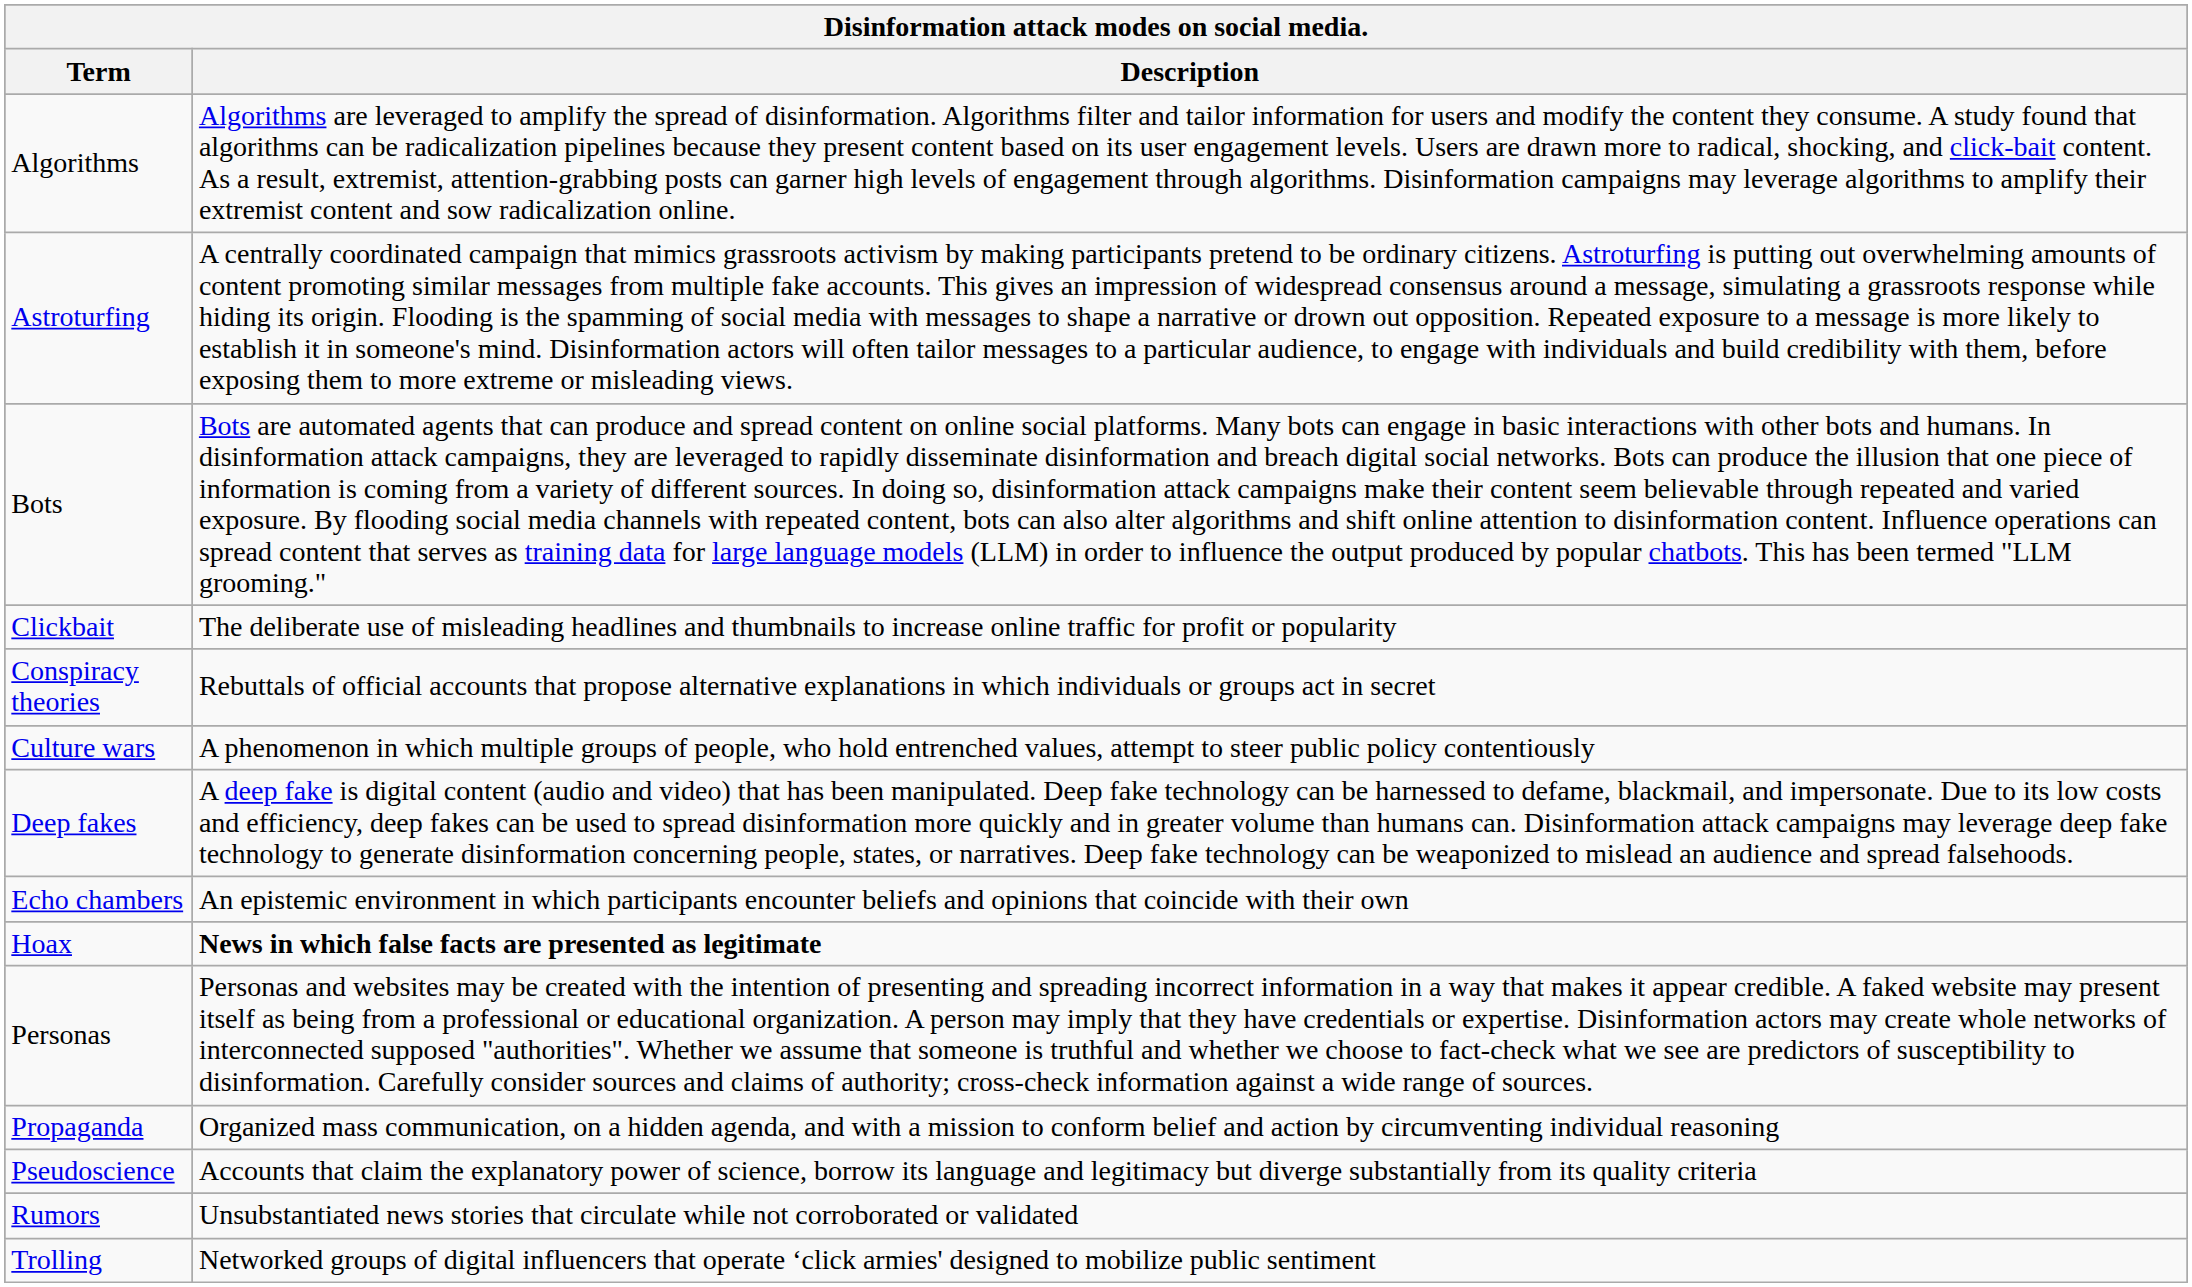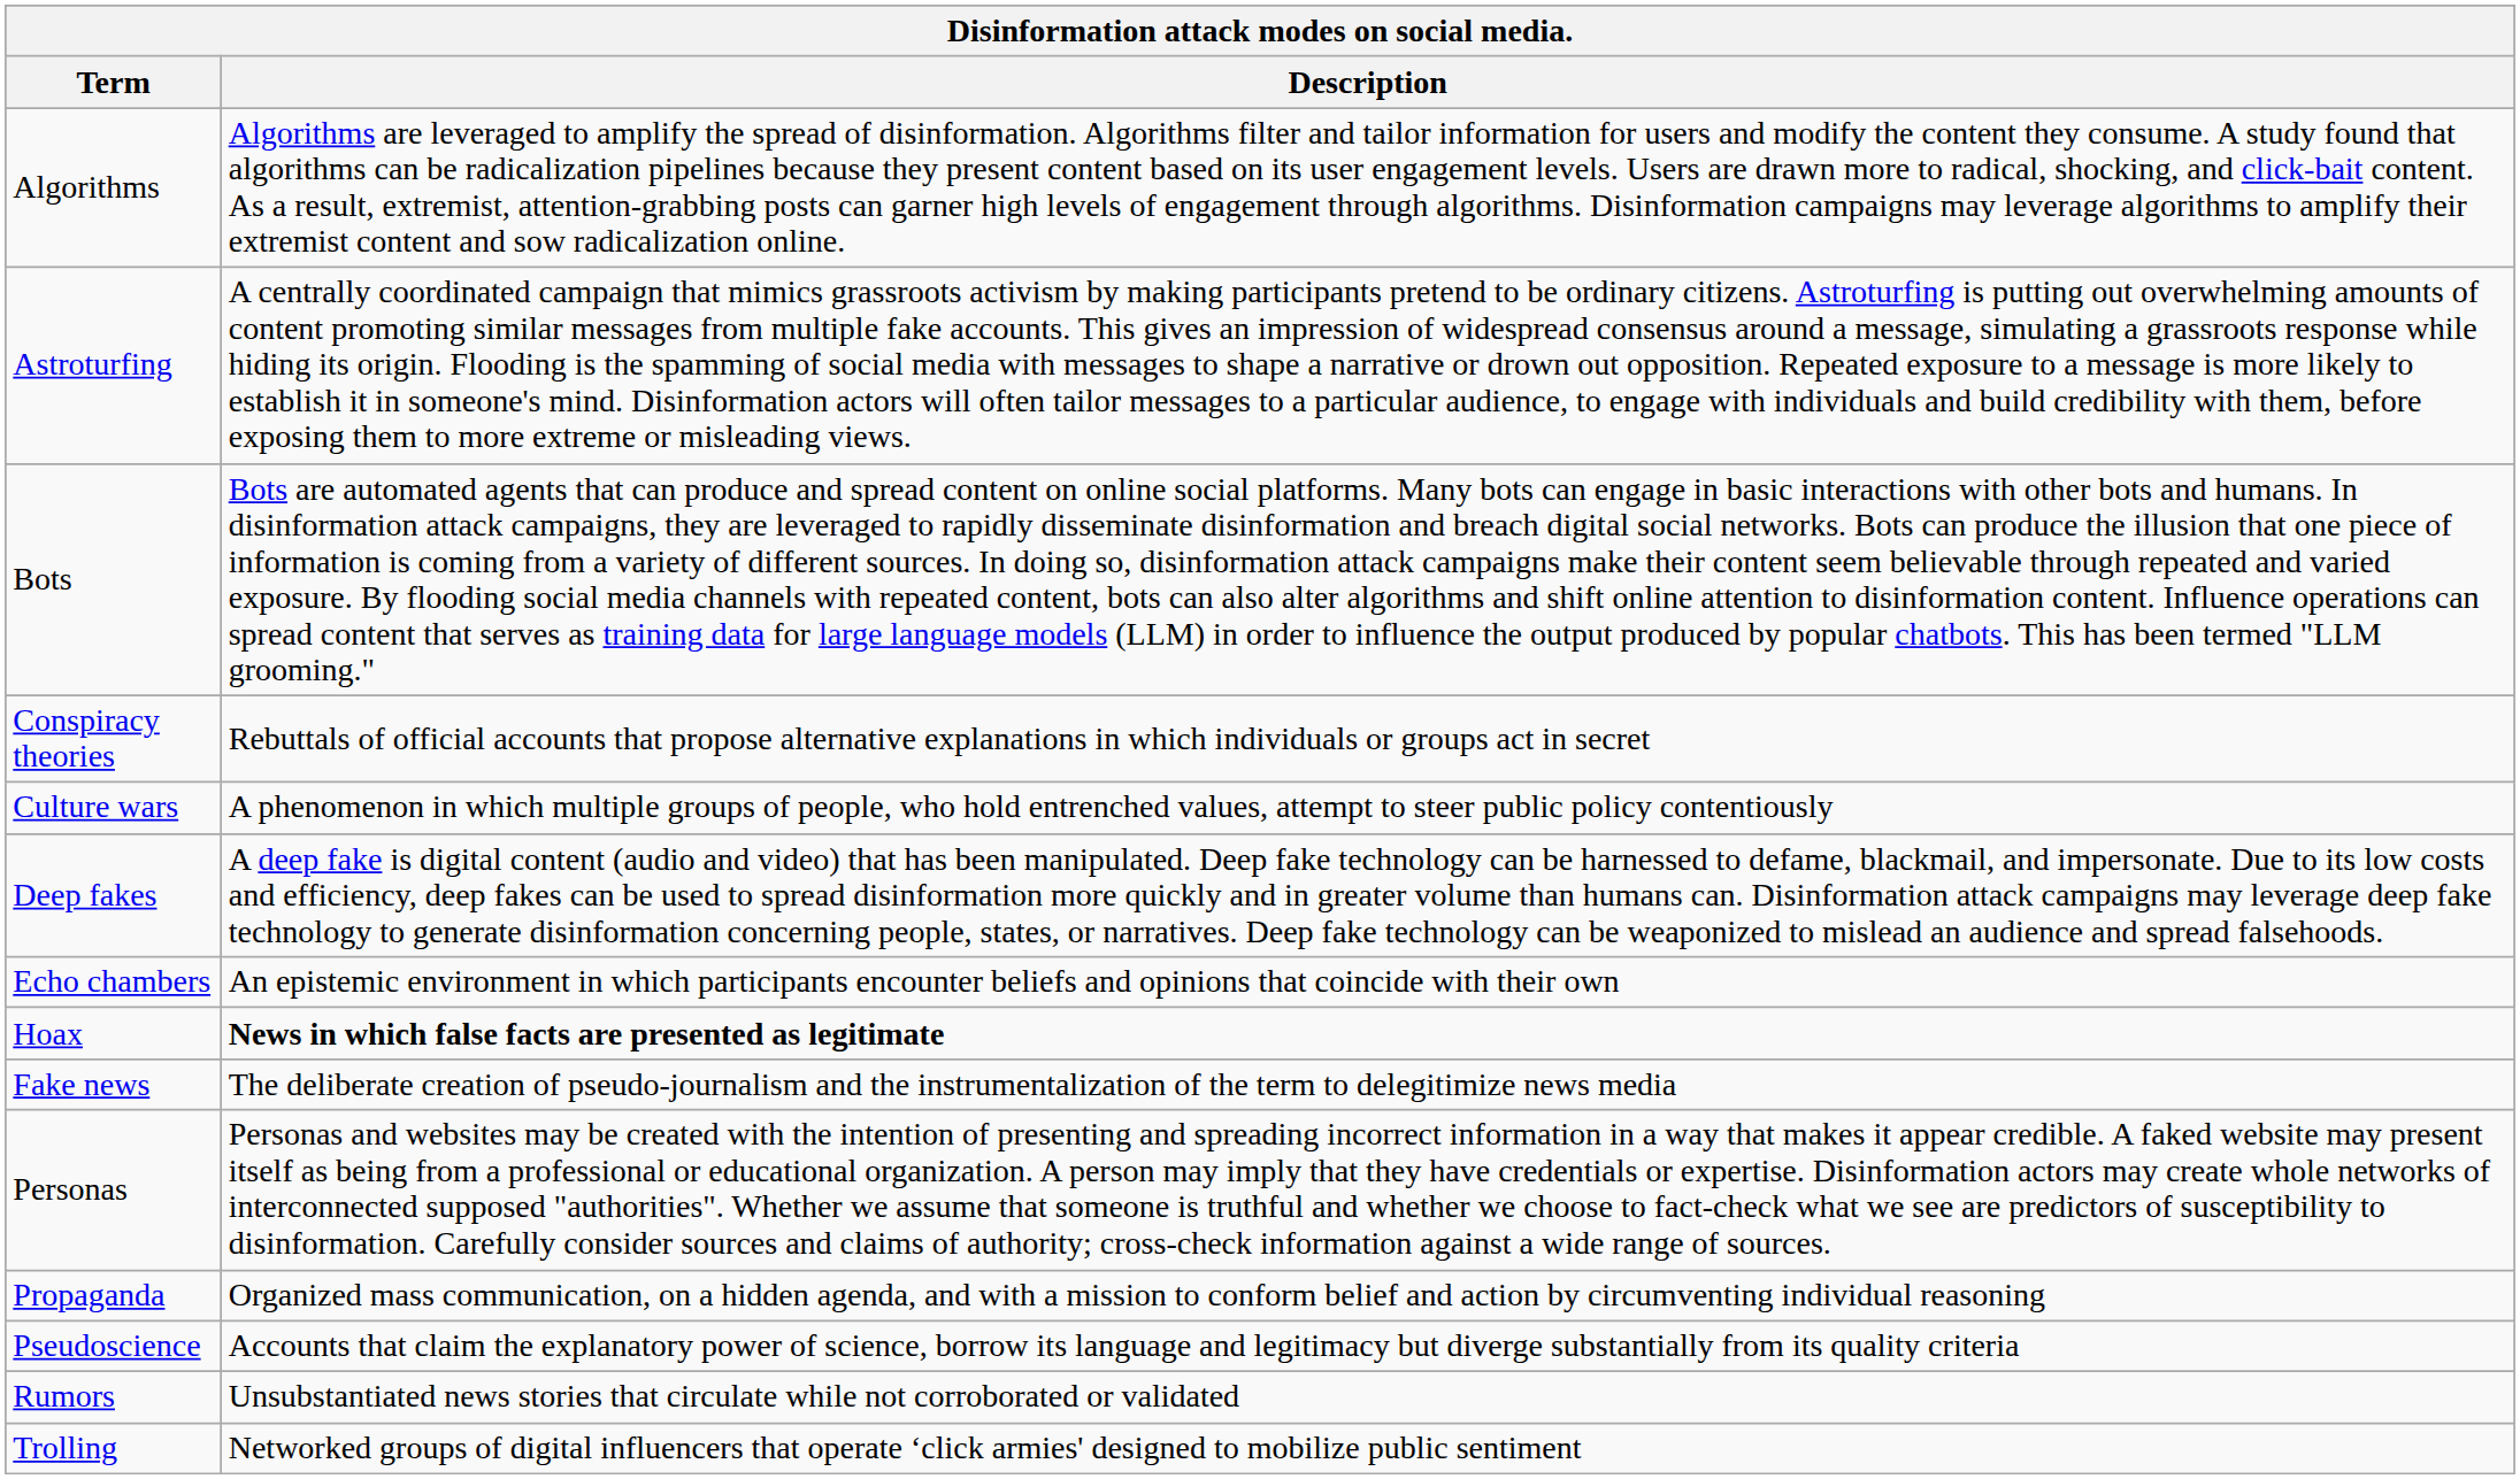 <table class="wikitable">
 <tr>
 <th colspan="2">Disinformation attack modes on social media.</th>
 </tr>
 <tr>
 <th>Term</th>
 <th>Description</th>
 </tr>
 <tr>
 <td>Algorithms</td>
 <td><a href='#'>Algorithms</a> are leveraged to amplify the spread of disinformation. Algorithms filter and tailor information for users and modify the content they consume. A study found that algorithms can be radicalization pipelines because they present content based on its user engagement levels. Users are drawn more to radical, shocking, and <a href='#'>click-bait</a> content. As a result, extremist, attention-grabbing posts can garner high levels of engagement through algorithms. Disinformation campaigns may leverage algorithms to amplify their extremist content and sow radicalization online.</td>
 </tr>
 <tr>
 <td><a href='#'>Astroturfing</a></td>
 <td>A centrally coordinated campaign that mimics grassroots activism by making participants pretend to be ordinary citizens. <a href='#'>Astroturfing</a> is putting out overwhelming amounts of content promoting similar messages from multiple fake accounts. This gives an impression of widespread consensus around a message, simulating a grassroots response while hiding its origin. Flooding is the spamming of social media with messages to shape a narrative or drown out opposition. Repeated exposure to a message is more likely to establish it in someone's mind. Disinformation actors will often tailor messages to a particular audience, to engage with individuals and build credibility with them, before exposing them to more extreme or misleading views.</td>
 </tr>
 <tr>
 <td>Bots</td>
 <td><a href='#'>Bots</a> are automated agents that can produce and spread content on online social platforms. Many bots can engage in basic interactions with other bots and humans. In disinformation attack campaigns, they are leveraged to rapidly disseminate disinformation and breach digital social networks. Bots can produce the illusion that one piece of information is coming from a variety of different sources. In doing so, disinformation attack campaigns make their content seem believable through repeated and varied exposure. By flooding social media channels with repeated content, bots can also alter algorithms and shift online attention to disinformation content. Influence operations can spread content that serves as <a href='#'>training data</a> for <a href='#'>large language models</a> (LLM) in order to influence the output produced by popular <a href='#'>chatbots</a>. This has been termed "LLM grooming."</td>
-</tr>
-<tr>
-<td><a href='#'>Clickbait</a></td>
-<td>The deliberate use of misleading headlines and thumbnails to increase online traffic for profit or popularity</td>
 </tr>
 <tr>
 <td><a href='#'>Conspiracy theories</a></td>
 <td>Rebuttals of official accounts that propose alternative explanations in which individuals or groups act in secret</td>
 </tr>
 <tr>
 <td><a href='#'>Culture wars</a></td>
 <td>A phenomenon in which multiple groups of people, who hold entrenched values, attempt to steer public policy contentiously</td>
 </tr>
 <tr>
 <td><a href='#'>Deep fakes</a></td>
 <td>A <a href='#'>deep fake</a> is digital content (audio and video) that has been manipulated. Deep fake technology can be harnessed to defame, blackmail, and impersonate. Due to its low costs and efficiency, deep fakes can be used to spread disinformation more quickly and in greater volume than humans can. Disinformation attack campaigns may leverage deep fake technology to generate disinformation concerning people, states, or narratives. Deep fake technology can be weaponized to mislead an audience and spread falsehoods.</td>
 </tr>
 <tr>
 <td><a href='#'>Echo chambers</a></td>
 <td>An epistemic environment in which participants encounter beliefs and opinions that coincide with their own</td>
 </tr>
 <tr>
 <td><a href='#'>Hoax</a></td>
 <td><strong>News in which false facts are presented as legitimate</strong></td>
 </tr>
 <tr>
+<td><a href='#'>Fake news</a></td>
+<td>The deliberate creation of pseudo-journalism and the instrumentalization of the term to delegitimize news media</td>
+</tr>
+<tr>
 <td>Personas</td>
 <td>Personas and websites may be created with the intention of presenting and spreading incorrect information in a way that makes it appear credible. A faked website may present itself as being from a professional or educational organization. A person may imply that they have credentials or expertise. Disinformation actors may create whole networks of interconnected supposed "authorities". Whether we assume that someone is truthful and whether we choose to fact-check what we see are predictors of susceptibility to disinformation. Carefully consider sources and claims of authority; cross-check information against a wide range of sources.</td>
 </tr>
 <tr>
 <td><a href='#'>Propaganda</a></td>
 <td>Organized mass communication, on a hidden agenda, and with a mission to conform belief and action by circumventing individual reasoning</td>
 </tr>
 <tr>
 <td><a href='#'>Pseudoscience</a></td>
 <td>Accounts that claim the explanatory power of science, borrow its language and legitimacy but diverge substantially from its quality criteria</td>
 </tr>
 <tr>
 <td><a href='#'>Rumors</a></td>
 <td>Unsubstantiated news stories that circulate while not corroborated or validated</td>
 </tr>
 <tr>
 <td><a href='#'>Trolling</a></td>
 <td>Networked groups of digital influencers that operate ‘click armies' designed to mobilize public sentiment</td>
 </tr>
 </table>
